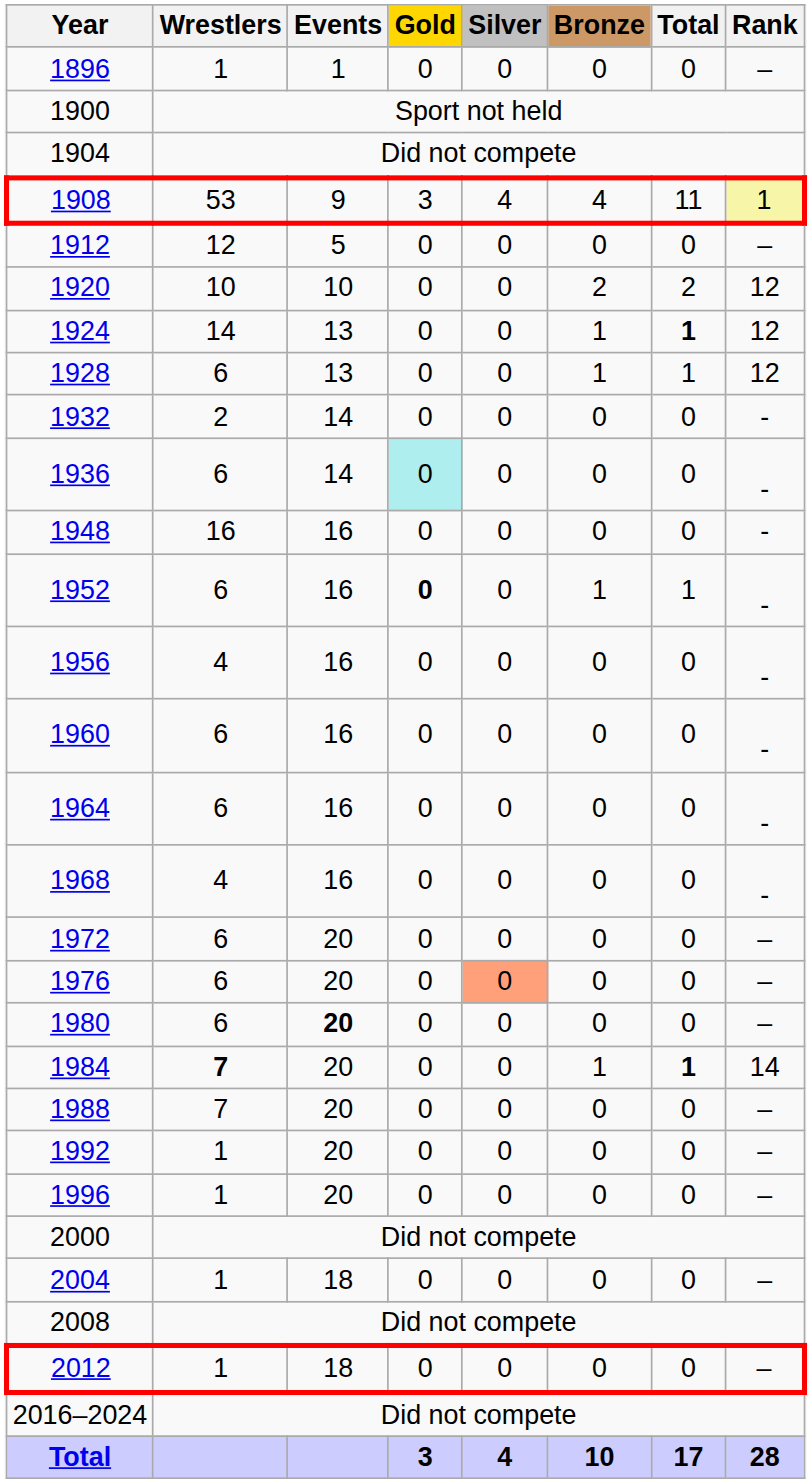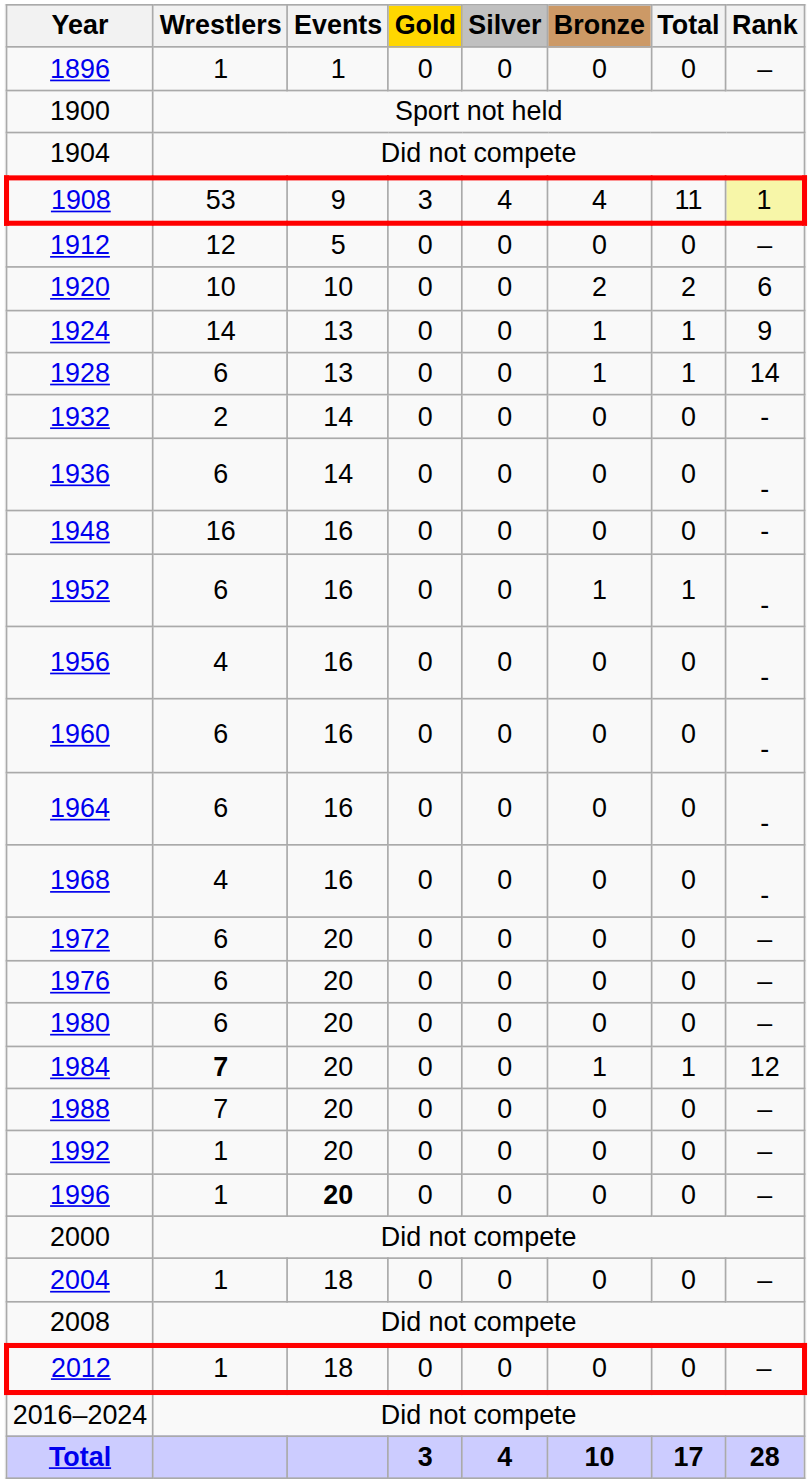 <table class="wikitable sortable collapsible collapsed">
 <tr>
 <th>Year</th>
 <th>Wrestlers</th>
 <th>Events</th>
 <th style="text-align:center; background-color:gold;"><strong>Gold</strong></th>
 <th style="text-align:center; background-color:silver;"><strong>Silver</strong></th>
 <th style="text-align:center; background-color:#c96;"><strong>Bronze</strong></th>
 <th>Total</th>
 <th>Rank</th>
 </tr>
 <tr style="text-align:center">
 <td><a href='#'>1896</a></td>
 <td>1</td>
 <td>1</td>
 <td>0</td>
 <td>0</td>
 <td>0</td>
 <td>0</td>
 <td>–</td>
 </tr>
 <tr style="text-align:center">
 <td>1900</td>
 <td colspan=7>Sport not held</td>
 </tr>
 <tr style="text-align:center">
 <td>1904</td>
 <td colspan=7>Did not compete</td>
 </tr>
 <tr style="text-align:center;border: 3px solid red">
 <td><a href='#'>1908</a></td>
 <td>53</td>
 <td>9</td>
 <td>3</td>
 <td>4</td>
 <td>4</td>
 <td>11</td>
 <td style="background-color:#F7F6A8">1</td>
 </tr>
 <tr style="text-align:center">
 <td><a href='#'>1912</a></td>
 <td>12</td>
 <td>5</td>
 <td>0</td>
 <td>0</td>
 <td>0</td>
 <td>0</td>
 <td>–</td>
 </tr>
 <tr style="text-align:center">
 <td><a href='#'>1920</a></td>
 <td>10</td>
 <td>10</td>
 <td>0</td>
 <td>0</td>
 <td>2</td>
 <td>2</td>
-<td>12</td>
+<td>6</td>
 </tr>
 <tr style="text-align:center">
 <td><a href='#'>1924</a></td>
 <td>14</td>
 <td>13</td>
 <td>0</td>
 <td>0</td>
 <td>1</td>
-<td><strong>1</strong></td>
-<td>12</td>
+<td>1</td>
+<td>9</td>
 </tr>
 <tr style="text-align:center">
 <td><a href='#'>1928</a></td>
 <td>6</td>
 <td>13</td>
 <td>0</td>
 <td>0</td>
 <td>1</td>
 <td>1</td>
-<td>12</td>
+<td>14</td>
 </tr>
 <tr style="text-align:center">
 <td><a href='#'>1932</a></td>
 <td>2</td>
 <td>14</td>
 <td>0</td>
 <td>0</td>
 <td>0</td>
 <td>0</td>
 <td>-</td>
 </tr>
 <tr style="text-align:center">
 <td><a href='#'>1936</a></td>
 <td>6</td>
 <td>14</td>
-<td style="background: paleturquoise;">0</td>
+<td>0</td>
 <td>0</td>
 <td>0</td>
 <td>0</td>
 <td><br>-</td>
 </tr>
 <tr style="text-align:center">
 <td><a href='#'>1948</a></td>
 <td>16</td>
 <td>16</td>
 <td>0</td>
 <td>0</td>
 <td>0</td>
 <td>0</td>
 <td>-</td>
 </tr>
 <tr style="text-align:center">
 <td><a href='#'>1952</a></td>
 <td>6</td>
 <td>16</td>
-<td><strong>0</strong></td>
+<td>0</td>
 <td>0</td>
 <td>1</td>
 <td>1</td>
 <td><br>-</td>
 </tr>
 <tr style="text-align:center">
 <td><a href='#'>1956</a></td>
 <td>4</td>
 <td>16</td>
 <td>0</td>
 <td>0</td>
 <td>0</td>
 <td>0</td>
 <td><br>-</td>
 </tr>
 <tr style="text-align:center">
 <td><a href='#'>1960</a></td>
 <td>6</td>
 <td>16</td>
 <td>0</td>
 <td>0</td>
 <td>0</td>
 <td>0</td>
 <td><br>-</td>
 </tr>
 <tr style="text-align:center">
 <td><a href='#'>1964</a></td>
 <td>6</td>
 <td>16</td>
 <td>0</td>
 <td>0</td>
 <td>0</td>
 <td>0</td>
 <td><br>-</td>
 </tr>
 <tr style="text-align:center">
 <td><a href='#'>1968</a></td>
 <td>4</td>
 <td>16</td>
 <td>0</td>
 <td>0</td>
 <td>0</td>
 <td>0</td>
 <td><br>-</td>
 </tr>
 <tr style="text-align:center">
 <td><a href='#'>1972</a></td>
 <td>6</td>
 <td>20</td>
 <td>0</td>
 <td>0</td>
 <td>0</td>
 <td>0</td>
 <td>–</td>
 </tr>
 <tr style="text-align:center">
 <td><a href='#'>1976</a></td>
 <td>6</td>
 <td>20</td>
 <td>0</td>
-<td style="background: lightsalmon;">0</td>
+<td>0</td>
 <td>0</td>
 <td>0</td>
 <td>–</td>
 </tr>
 <tr style="text-align:center">
 <td><a href='#'>1980</a></td>
 <td>6</td>
-<td><strong>20</strong></td>
+<td>20</td>
 <td>0</td>
 <td>0</td>
 <td>0</td>
 <td>0</td>
 <td>–</td>
 </tr>
 <tr style="text-align:center">
 <td><a href='#'>1984</a></td>
 <td><strong>7</strong></td>
 <td>20</td>
 <td>0</td>
 <td>0</td>
 <td>1</td>
-<td><strong>1</strong></td>
-<td>14</td>
+<td>1</td>
+<td>12</td>
 </tr>
 <tr style="text-align:center">
 <td><a href='#'>1988</a></td>
 <td>7</td>
 <td>20</td>
 <td>0</td>
 <td>0</td>
 <td>0</td>
 <td>0</td>
 <td>–</td>
 </tr>
 <tr style="text-align:center">
 <td><a href='#'>1992</a></td>
 <td>1</td>
 <td>20</td>
 <td>0</td>
 <td>0</td>
 <td>0</td>
 <td>0</td>
 <td>–</td>
 </tr>
 <tr style="text-align:center">
 <td><a href='#'>1996</a></td>
 <td>1</td>
-<td>20</td>
+<td><strong>20</strong></td>
 <td>0</td>
 <td>0</td>
 <td>0</td>
 <td>0</td>
 <td>–</td>
 </tr>
 <tr style="text-align:center">
 <td>2000</td>
 <td colspan=7>Did not compete</td>
 </tr>
 <tr style="text-align:center">
 <td><a href='#'>2004</a></td>
 <td>1</td>
 <td>18</td>
 <td>0</td>
 <td>0</td>
 <td>0</td>
 <td>0</td>
 <td>–</td>
 </tr>
 <tr style="text-align:center">
 <td>2008</td>
 <td colspan=7>Did not compete</td>
 </tr>
 <tr style="text-align:center;border: 3px solid red">
 <td><a href='#'>2012</a></td>
 <td>1</td>
 <td>18</td>
 <td>0</td>
 <td>0</td>
 <td>0</td>
 <td>0</td>
 <td>–</td>
 </tr>
 <tr style="text-align:center">
 <td>2016–2024</td>
 <td colspan=7>Did not compete</td>
 </tr>
 <tr style="text-align:center; background-color:#ccf;">
 <td><strong><a href='#'>Total</a></strong></td>
 <td></td>
 <td></td>
 <td><strong>3</strong></td>
 <td><strong>4</strong></td>
 <td><strong>10</strong></td>
 <td><strong>17</strong></td>
 <td><strong>28</strong></td>
 </tr>
 </table>
